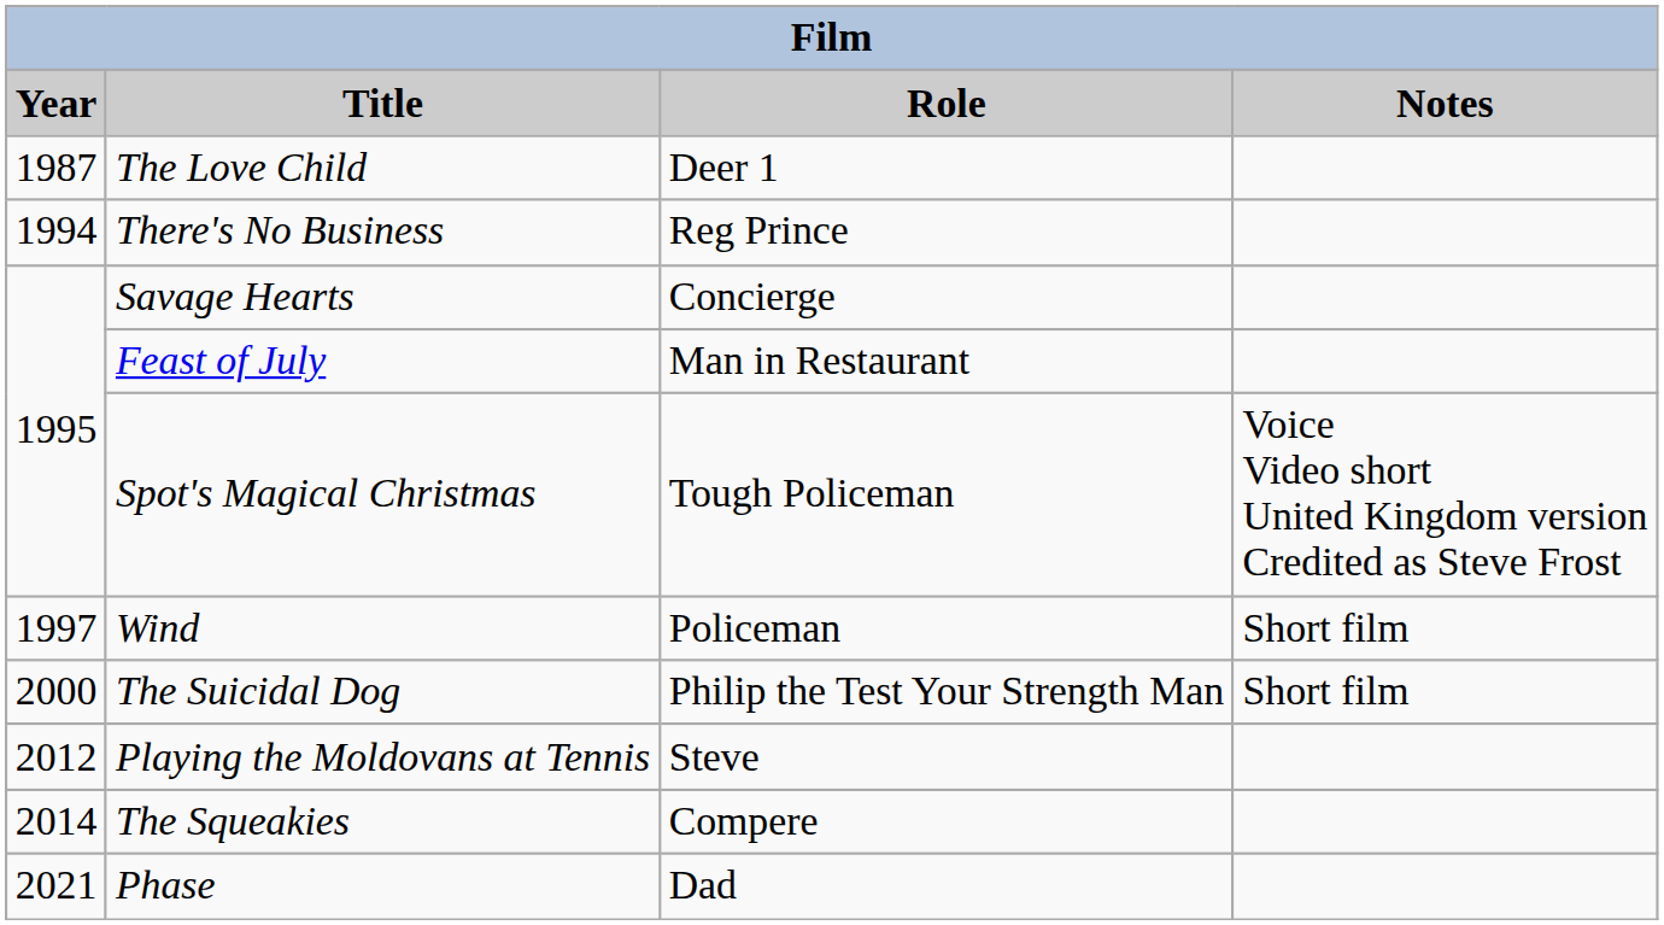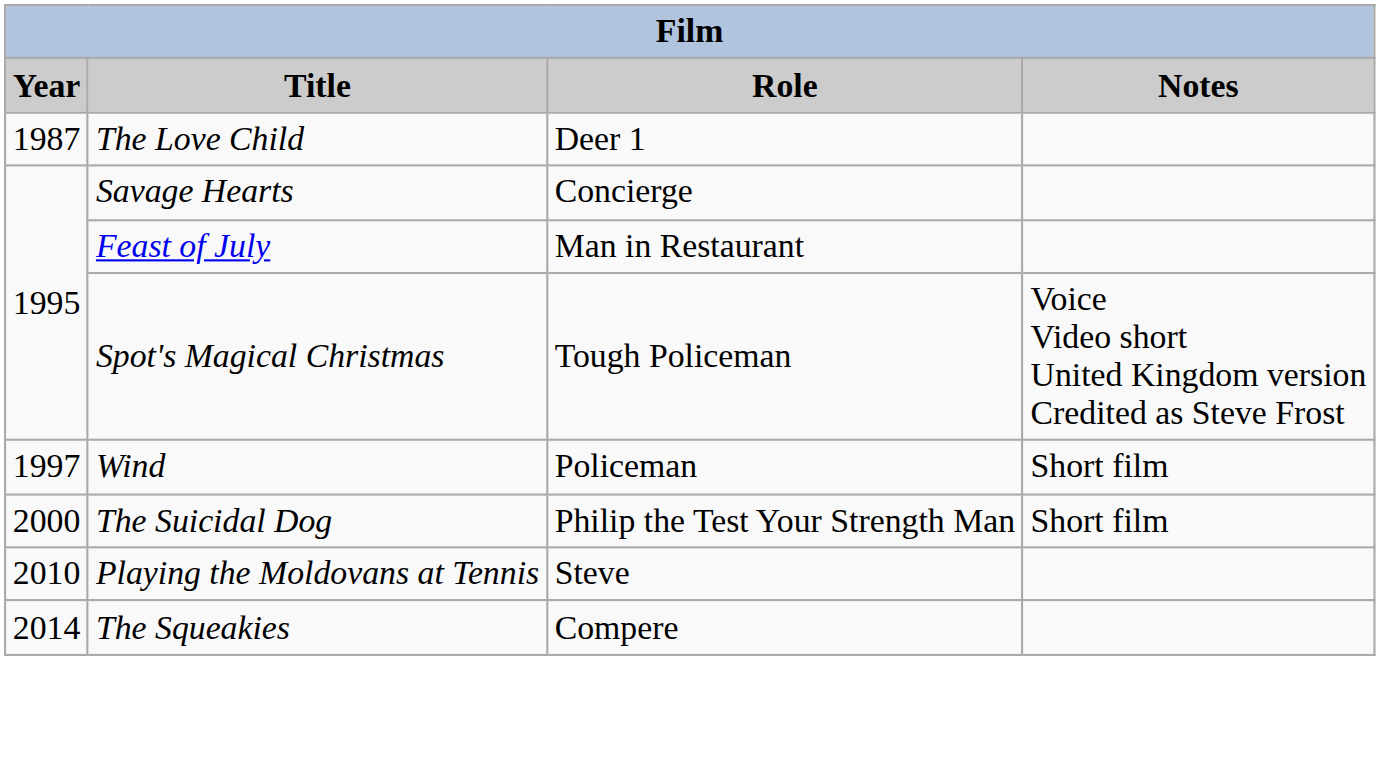 <table class="wikitable">
 <tr>
 <th colspan=4 style="background:#B0C4DE;">Film</th>
 </tr>
 <tr>
 <th style="background: #CCCCCC;">Year</th>
 <th style="background: #CCCCCC;">Title</th>
 <th style="background: #CCCCCC;">Role</th>
 <th style="background: #CCCCCC;">Notes</th>
 </tr>
 <tr>
 <td>1987</td>
 <td><em>The Love Child</em></td>
 <td>Deer 1</td>
-<td></td>
-</tr>
-<tr>
-<td>1994</td>
-<td><em>There's No Business</em></td>
-<td>Reg Prince</td>
 <td></td>
 </tr>
 <tr>
 <td rowspan=3>1995</td>
 <td><em>Savage Hearts</em></td>
 <td>Concierge</td>
 <td></td>
 </tr>
 <tr>
 <td><em><a href='#'>Feast of July</a></em></td>
 <td>Man in Restaurant</td>
 <td></td>
 </tr>
 <tr>
 <td><em>Spot's Magical Christmas</em></td>
 <td>Tough Policeman</td>
 <td>Voice<br> Video short<br> United Kingdom version<br> Credited as Steve Frost</td>
 </tr>
 <tr>
 <td>1997</td>
 <td><em>Wind</em></td>
 <td>Policeman</td>
 <td>Short film</td>
 </tr>
 <tr>
 <td>2000</td>
 <td><em>The Suicidal Dog</em></td>
 <td>Philip the Test Your Strength Man</td>
 <td>Short film</td>
 </tr>
 <tr>
-<td>2012</td>
+<td>2010</td>
 <td><em>Playing the Moldovans at Tennis</em></td>
 <td>Steve</td>
 <td></td>
 </tr>
 <tr>
 <td>2014</td>
 <td><em>The Squeakies</em></td>
 <td>Compere</td>
 <td></td>
 </tr>
-<tr>
-<td>2021</td>
-<td><em>Phase</em></td>
-<td>Dad</td>
-<td></td>
-</tr>
 </table>
